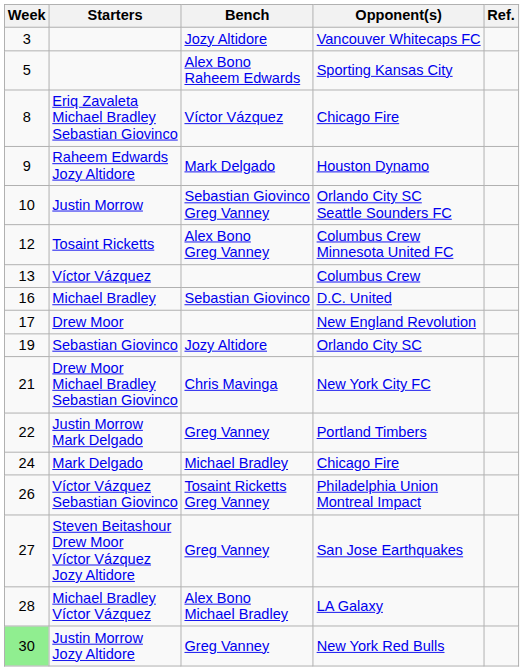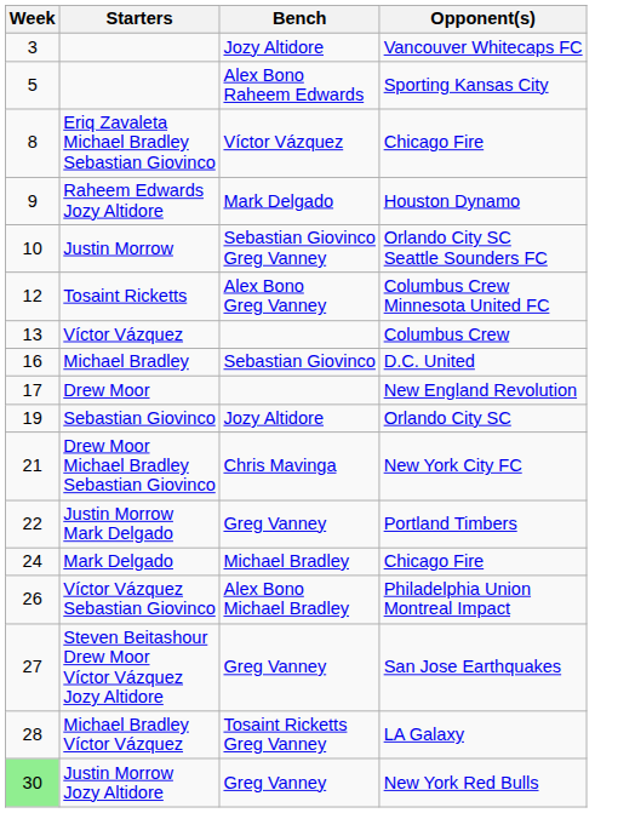 <table class=wikitable>
 <tr>
 <th>Week</th>
 <th>Starters</th>
 <th>Bench</th>
 <th>Opponent(s)</th>
-<th>Ref.</th>
 </tr>
 <tr>
 <td align=center>3</td>
 <td></td>
 <td> <a href='#'>Jozy Altidore</a></td>
 <td><a href='#'>Vancouver Whitecaps FC</a></td>
-<td></td>
 </tr>
 <tr>
 <td align=center>5</td>
 <td></td>
 <td> <a href='#'>Alex Bono</a><br> <a href='#'>Raheem Edwards</a></td>
 <td><a href='#'>Sporting Kansas City</a></td>
-<td></td>
 </tr>
 <tr>
 <td align=center>8</td>
 <td> <a href='#'>Eriq Zavaleta</a><br> <a href='#'>Michael Bradley</a><br> <a href='#'>Sebastian Giovinco</a></td>
 <td> <a href='#'>Víctor Vázquez</a></td>
 <td><a href='#'>Chicago Fire</a></td>
-<td></td>
 </tr>
 <tr>
 <td align=center>9</td>
 <td> <a href='#'>Raheem Edwards</a><br> <a href='#'>Jozy Altidore</a></td>
 <td> <a href='#'>Mark Delgado</a></td>
 <td><a href='#'>Houston Dynamo</a></td>
-<td></td>
 </tr>
 <tr>
 <td align=center>10</td>
 <td> <a href='#'>Justin Morrow</a></td>
 <td> <a href='#'>Sebastian Giovinco</a><br> <a href='#'>Greg Vanney</a></td>
 <td><a href='#'>Orlando City SC</a><br><a href='#'>Seattle Sounders FC</a></td>
-<td></td>
 </tr>
 <tr>
 <td align=center>12</td>
 <td> <a href='#'>Tosaint Ricketts</a></td>
 <td> <a href='#'>Alex Bono</a><br> <a href='#'>Greg Vanney</a></td>
 <td><a href='#'>Columbus Crew</a><br><a href='#'>Minnesota United FC</a></td>
-<td></td>
 </tr>
 <tr>
 <td align=center>13</td>
 <td> <a href='#'>Víctor Vázquez</a></td>
 <td></td>
 <td><a href='#'>Columbus Crew</a></td>
-<td></td>
 </tr>
 <tr>
 <td align=center>16</td>
 <td> <a href='#'>Michael Bradley</a></td>
 <td> <a href='#'>Sebastian Giovinco</a></td>
 <td><a href='#'>D.C. United</a></td>
-<td></td>
 </tr>
 <tr>
 <td align=center>17</td>
 <td> <a href='#'>Drew Moor</a></td>
 <td></td>
 <td><a href='#'>New England Revolution</a></td>
-<td></td>
 </tr>
 <tr>
 <td align=center>19</td>
 <td> <a href='#'>Sebastian Giovinco</a></td>
 <td> <a href='#'>Jozy Altidore</a></td>
 <td><a href='#'>Orlando City SC</a></td>
-<td></td>
 </tr>
 <tr>
 <td align=center>21</td>
 <td> <a href='#'>Drew Moor</a><br> <a href='#'>Michael Bradley</a><br> <a href='#'>Sebastian Giovinco</a></td>
 <td> <a href='#'>Chris Mavinga</a></td>
 <td><a href='#'>New York City FC</a></td>
-<td></td>
 </tr>
 <tr>
 <td align=center>22</td>
 <td> <a href='#'>Justin Morrow</a><br> <a href='#'>Mark Delgado</a></td>
 <td> <a href='#'>Greg Vanney</a></td>
 <td><a href='#'>Portland Timbers</a></td>
-<td></td>
 </tr>
 <tr>
 <td align=center>24</td>
 <td> <a href='#'>Mark Delgado</a></td>
 <td> <a href='#'>Michael Bradley</a></td>
 <td><a href='#'>Chicago Fire</a></td>
-<td></td>
 </tr>
 <tr>
 <td align=center>26</td>
 <td> <a href='#'>Víctor Vázquez</a><br> <a href='#'>Sebastian Giovinco</a></td>
-<td> <a href='#'>Tosaint Ricketts</a><br> <a href='#'>Greg Vanney</a></td>
+<td> <a href='#'>Alex Bono</a><br> <a href='#'>Michael Bradley</a></td>
 <td><a href='#'>Philadelphia Union</a><br><a href='#'>Montreal Impact</a></td>
-<td></td>
 </tr>
 <tr>
 <td align=center>27</td>
 <td> <a href='#'>Steven Beitashour</a><br> <a href='#'>Drew Moor</a><br> <a href='#'>Víctor Vázquez</a><br> <a href='#'>Jozy Altidore</a></td>
 <td> <a href='#'>Greg Vanney</a></td>
 <td><a href='#'>San Jose Earthquakes</a></td>
-<td></td>
 </tr>
 <tr>
 <td align=center>28</td>
 <td> <a href='#'>Michael Bradley</a><br> <a href='#'>Víctor Vázquez</a></td>
-<td> <a href='#'>Alex Bono</a><br> <a href='#'>Michael Bradley</a></td>
+<td> <a href='#'>Tosaint Ricketts</a><br> <a href='#'>Greg Vanney</a></td>
 <td><a href='#'>LA Galaxy</a></td>
-<td></td>
 </tr>
 <tr>
 <td align=center style="background: lightgreen;">30</td>
 <td> <a href='#'>Justin Morrow</a><br> <a href='#'>Jozy Altidore</a></td>
 <td> <a href='#'>Greg Vanney</a></td>
 <td><a href='#'>New York Red Bulls</a></td>
-<td></td>
 </tr>
 </table>
